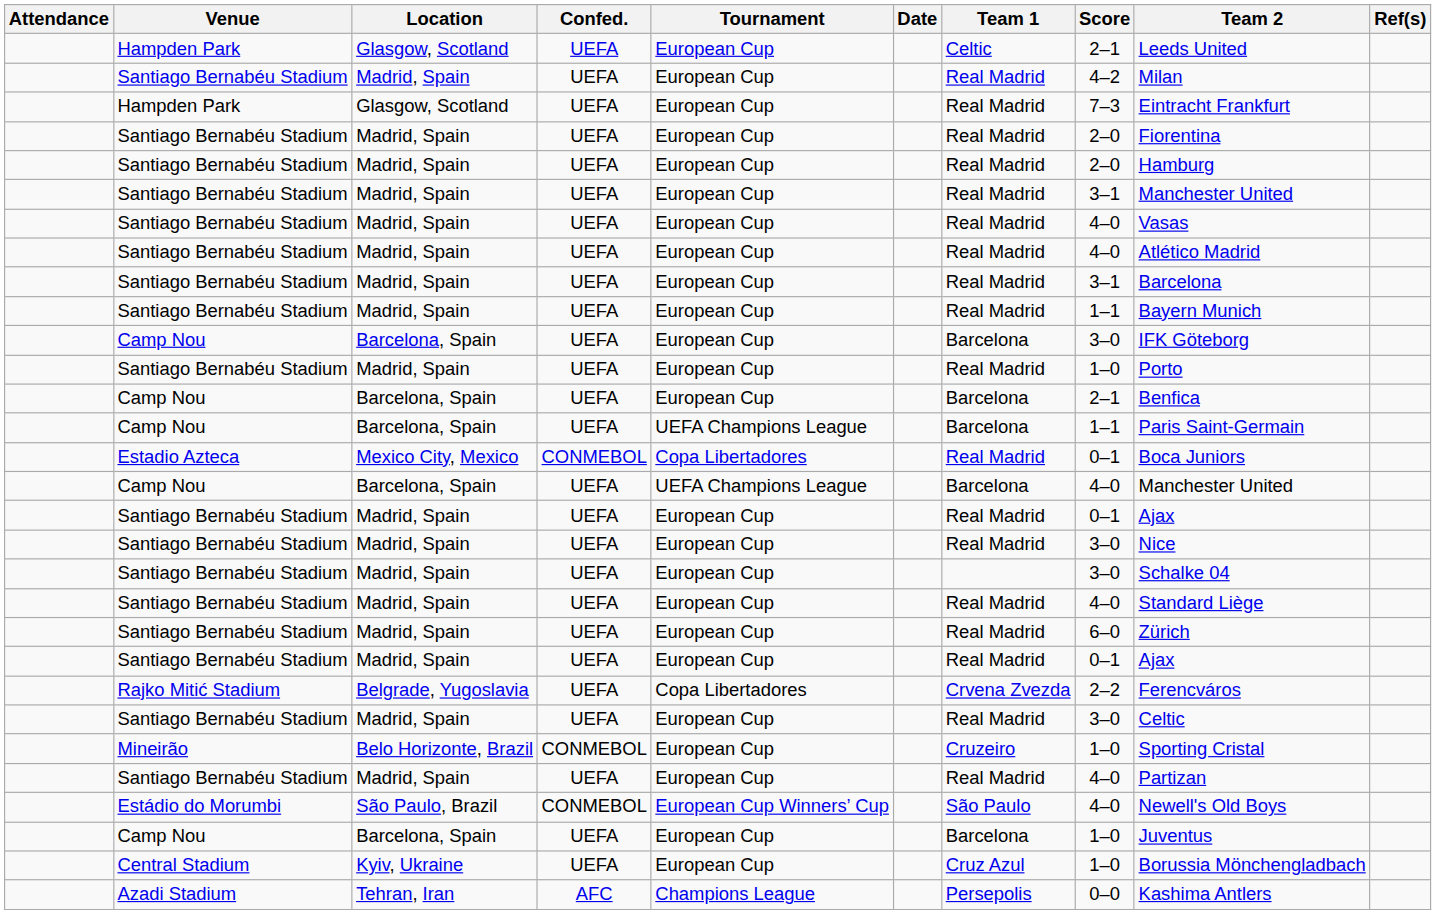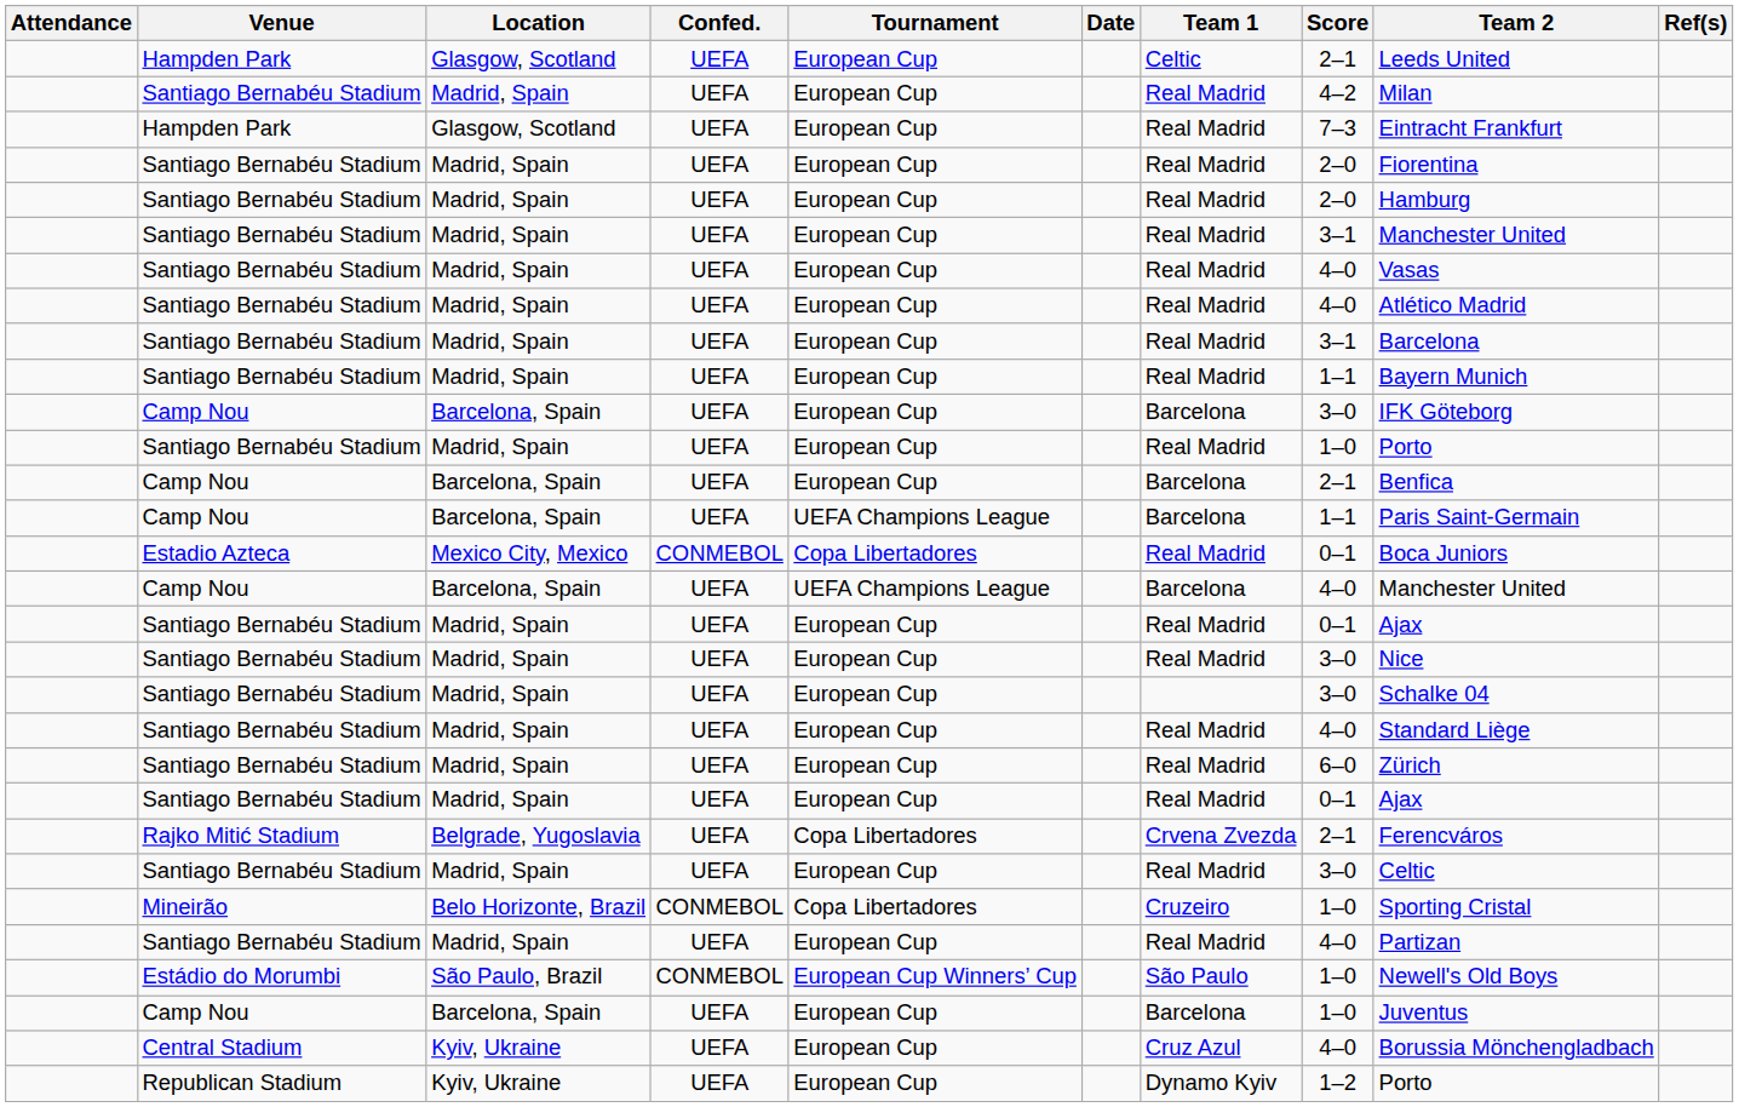 <table class="wikitable sortable">
 <tr>
 <th>Attendance</th>
 <th>Venue</th>
 <th>Location</th>
 <th>Confed.</th>
 <th>Tournament</th>
 <th>Date</th>
 <th>Team 1</th>
 <th>Score</th>
 <th>Team 2</th>
 <th>Ref(s)</th>
 </tr>
 <tr>
 <td align="center"></td>
 <td><a href='#'>Hampden Park</a></td>
 <td><a href='#'>Glasgow</a>, <a href='#'>Scotland</a></td>
 <td align="center"><a href='#'>UEFA</a></td>
 <td><a href='#'>European Cup</a></td>
 <td></td>
 <td> <a href='#'>Celtic</a></td>
 <td align="center">2–1</td>
 <td> <a href='#'>Leeds United</a></td>
 <td></td>
 </tr>
 <tr>
 <td align="center"></td>
 <td><a href='#'>Santiago Bernabéu Stadium</a></td>
 <td><a href='#'>Madrid</a>, <a href='#'>Spain</a></td>
 <td align="center">UEFA</td>
 <td>European Cup</td>
 <td></td>
 <td> <a href='#'>Real Madrid</a></td>
 <td align="center">4–2</td>
 <td> <a href='#'>Milan</a></td>
 <td></td>
 </tr>
 <tr>
 <td align="center"></td>
 <td>Hampden Park</td>
 <td>Glasgow, Scotland</td>
 <td align="center">UEFA</td>
 <td>European Cup</td>
 <td></td>
 <td> Real Madrid</td>
 <td align="center">7–3</td>
 <td> <a href='#'>Eintracht Frankfurt</a></td>
 <td></td>
 </tr>
 <tr>
 <td align="center"></td>
 <td>Santiago Bernabéu Stadium</td>
 <td>Madrid, Spain</td>
 <td align="center">UEFA</td>
 <td>European Cup</td>
 <td></td>
 <td> Real Madrid</td>
 <td align="center">2–0</td>
 <td> <a href='#'>Fiorentina</a></td>
 <td></td>
 </tr>
 <tr>
 <td align="center"></td>
 <td>Santiago Bernabéu Stadium</td>
 <td>Madrid, Spain</td>
 <td align="center">UEFA</td>
 <td>European Cup</td>
 <td></td>
 <td> Real Madrid</td>
 <td align="center">2–0</td>
 <td> <a href='#'>Hamburg</a></td>
 <td></td>
 </tr>
 <tr>
 <td align="center"></td>
 <td>Santiago Bernabéu Stadium</td>
 <td>Madrid, Spain</td>
 <td align="center">UEFA</td>
 <td>European Cup</td>
 <td></td>
 <td> Real Madrid</td>
 <td align="center">3–1</td>
 <td> <a href='#'>Manchester United</a></td>
 <td></td>
 </tr>
 <tr>
 <td align="center"></td>
 <td>Santiago Bernabéu Stadium</td>
 <td>Madrid, Spain</td>
 <td align="center">UEFA</td>
 <td>European Cup</td>
 <td></td>
 <td> Real Madrid</td>
 <td align="center">4–0</td>
 <td> <a href='#'>Vasas</a></td>
 <td></td>
 </tr>
 <tr>
 <td align="center"></td>
 <td>Santiago Bernabéu Stadium</td>
 <td>Madrid, Spain</td>
 <td align="center">UEFA</td>
 <td>European Cup</td>
 <td></td>
 <td> Real Madrid</td>
 <td align="center">4–0</td>
 <td> <a href='#'>Atlético Madrid</a></td>
 <td></td>
 </tr>
 <tr>
 <td align="center"></td>
 <td>Santiago Bernabéu Stadium</td>
 <td>Madrid, Spain</td>
 <td align="center">UEFA</td>
 <td>European Cup</td>
 <td></td>
 <td> Real Madrid</td>
 <td align="center">3–1</td>
 <td> <a href='#'>Barcelona</a></td>
 <td></td>
 </tr>
 <tr>
 <td align="center"></td>
 <td>Santiago Bernabéu Stadium</td>
 <td>Madrid, Spain</td>
 <td align="center">UEFA</td>
 <td>European Cup</td>
 <td></td>
 <td> Real Madrid</td>
 <td align="center">1–1</td>
 <td> <a href='#'>Bayern Munich</a></td>
 <td></td>
 </tr>
 <tr>
 <td align="center"></td>
 <td><a href='#'>Camp Nou</a></td>
 <td><a href='#'>Barcelona</a>, Spain</td>
 <td align="center">UEFA</td>
 <td>European Cup</td>
 <td></td>
 <td> Barcelona</td>
 <td align="center">3–0</td>
 <td> <a href='#'>IFK Göteborg</a></td>
 <td></td>
 </tr>
 <tr>
 <td align="center"></td>
 <td>Santiago Bernabéu Stadium</td>
 <td>Madrid, Spain</td>
 <td align="center">UEFA</td>
 <td>European Cup</td>
 <td></td>
 <td> Real Madrid</td>
 <td align="center">1–0</td>
 <td> <a href='#'>Porto</a></td>
 <td></td>
 </tr>
 <tr>
 <td align="center"></td>
 <td>Camp Nou</td>
 <td>Barcelona, Spain</td>
 <td align="center">UEFA</td>
 <td>European Cup</td>
 <td></td>
 <td> Barcelona</td>
 <td align="center">2–1</td>
 <td> <a href='#'>Benfica</a></td>
 <td></td>
 </tr>
 <tr>
 <td align="center"></td>
 <td>Camp Nou</td>
 <td>Barcelona, Spain</td>
 <td align="center">UEFA</td>
 <td>UEFA Champions League</td>
 <td></td>
 <td> Barcelona</td>
 <td align="center">1–1</td>
 <td> <a href='#'>Paris Saint-Germain</a></td>
 <td></td>
 </tr>
 <tr>
 <td align="center"></td>
 <td><a href='#'>Estadio Azteca</a></td>
 <td><a href='#'>Mexico City</a>, <a href='#'>Mexico</a></td>
 <td align="center"><a href='#'>CONMEBOL</a></td>
 <td><a href='#'>Copa Libertadores</a></td>
 <td></td>
 <td> <a href='#'>Real Madrid</a></td>
 <td align="center">0–1</td>
 <td> <a href='#'>Boca Juniors</a></td>
 <td></td>
 </tr>
 <tr>
 <td align="center"></td>
 <td>Camp Nou</td>
 <td>Barcelona, Spain</td>
 <td align="center">UEFA</td>
 <td>UEFA Champions League</td>
 <td></td>
 <td> Barcelona</td>
 <td align="center">4–0</td>
 <td> Manchester United</td>
 <td></td>
 </tr>
 <tr>
 <td align="center"></td>
 <td>Santiago Bernabéu Stadium</td>
 <td>Madrid, Spain</td>
 <td align="center">UEFA</td>
 <td>European Cup</td>
 <td></td>
 <td> Real Madrid</td>
 <td align="center">0–1</td>
 <td> <a href='#'>Ajax</a></td>
 <td></td>
 </tr>
 <tr>
 <td align="center"></td>
 <td>Santiago Bernabéu Stadium</td>
 <td>Madrid, Spain</td>
 <td align="center">UEFA</td>
 <td>European Cup</td>
 <td></td>
 <td> Real Madrid</td>
 <td align="center">3–0</td>
 <td> <a href='#'>Nice</a></td>
 <td></td>
 </tr>
 <tr>
 <td align="center"></td>
 <td>Santiago Bernabéu Stadium</td>
 <td>Madrid, Spain</td>
 <td align="center">UEFA</td>
 <td>European Cup</td>
 <td></td>
 <td></td>
 <td align="center">3–0</td>
 <td> <a href='#'>Schalke 04</a></td>
 <td></td>
 </tr>
 <tr>
 <td align="center"></td>
 <td>Santiago Bernabéu Stadium</td>
 <td>Madrid, Spain</td>
 <td align="center">UEFA</td>
 <td>European Cup</td>
 <td></td>
 <td> Real Madrid</td>
 <td align="center">4–0</td>
 <td> <a href='#'>Standard Liège</a></td>
 <td></td>
 </tr>
 <tr>
 <td align="center"></td>
 <td>Santiago Bernabéu Stadium</td>
 <td>Madrid, Spain</td>
 <td align="center">UEFA</td>
 <td>European Cup</td>
 <td></td>
 <td> Real Madrid</td>
 <td align="center">6–0</td>
 <td> <a href='#'>Zürich</a></td>
 <td></td>
 </tr>
 <tr>
 <td align="center"></td>
 <td>Santiago Bernabéu Stadium</td>
 <td>Madrid, Spain</td>
 <td align="center">UEFA</td>
 <td>European Cup</td>
 <td></td>
 <td> Real Madrid</td>
 <td align="center">0–1</td>
 <td> <a href='#'>Ajax</a></td>
 <td></td>
 </tr>
 <tr>
 <td align="center"></td>
 <td><a href='#'>Rajko Mitić Stadium</a></td>
 <td><a href='#'>Belgrade</a>, <a href='#'>Yugoslavia</a></td>
 <td align="center">UEFA</td>
 <td>Copa Libertadores</td>
 <td></td>
 <td> <a href='#'>Crvena Zvezda</a></td>
-<td align="center">2–2</td>
+<td align="center">2–1</td>
 <td> <a href='#'>Ferencváros</a></td>
 <td></td>
 </tr>
 <tr>
 <td align="center"></td>
 <td>Santiago Bernabéu Stadium</td>
 <td>Madrid, Spain</td>
 <td align="center">UEFA</td>
 <td>European Cup</td>
 <td></td>
 <td> Real Madrid</td>
 <td align="center">3–0</td>
 <td> <a href='#'>Celtic</a></td>
 <td></td>
 </tr>
 <tr>
 <td align="center"></td>
 <td><a href='#'>Mineirão</a></td>
 <td><a href='#'>Belo Horizonte</a>, <a href='#'>Brazil</a></td>
 <td align="center">CONMEBOL</td>
-<td>European Cup</td>
+<td>Copa Libertadores</td>
 <td></td>
 <td> <a href='#'>Cruzeiro</a></td>
 <td align="center">1–0</td>
 <td> <a href='#'>Sporting Cristal</a></td>
 <td></td>
 </tr>
 <tr>
 <td align="center"></td>
 <td>Santiago Bernabéu Stadium</td>
 <td>Madrid, Spain</td>
 <td align="center">UEFA</td>
 <td>European Cup</td>
 <td></td>
 <td> Real Madrid</td>
 <td align="center">4–0</td>
 <td> <a href='#'>Partizan</a></td>
 <td></td>
 </tr>
 <tr>
 <td align="center"></td>
 <td><a href='#'>Estádio do Morumbi</a></td>
 <td><a href='#'>São Paulo</a>, Brazil</td>
 <td align="center">CONMEBOL</td>
 <td><a href='#'>European Cup Winners’ Cup</a></td>
 <td></td>
 <td> <a href='#'>São Paulo</a></td>
-<td align="center">4–0</td>
+<td align="center">1–0</td>
 <td> <a href='#'>Newell's Old Boys</a></td>
 <td></td>
 </tr>
 <tr>
 <td align="center"></td>
 <td>Camp Nou</td>
 <td>Barcelona, Spain</td>
 <td align="center">UEFA</td>
 <td>European Cup</td>
 <td></td>
 <td> Barcelona</td>
 <td align="center">1–0</td>
 <td> <a href='#'>Juventus</a></td>
 <td></td>
 </tr>
 <tr>
 <td align="center"></td>
 <td><a href='#'>Central Stadium</a></td>
 <td><a href='#'>Kyiv</a>, <a href='#'>Ukraine</a></td>
 <td align="center">UEFA</td>
 <td>European Cup</td>
 <td></td>
 <td> <a href='#'>Cruz Azul</a></td>
-<td align="center">1–0</td>
+<td align="center">4–0</td>
 <td> <a href='#'>Borussia Mönchengladbach</a></td>
 <td></td>
 </tr>
 <tr>
 <td align="center"></td>
-<td><a href='#'>Azadi Stadium</a></td>
-<td><a href='#'>Tehran</a>, <a href='#'>Iran</a></td>
-<td align="center"><a href='#'>AFC</a></td>
-<td><a href='#'>Champions League</a></td>
+<td>Republican Stadium</td>
+<td>Kyiv, Ukraine</td>
+<td align="center">UEFA</td>
+<td>European Cup</td>
 <td></td>
-<td> <a href='#'>Persepolis</a></td>
-<td align="center">0–0</td>
-<td> <a href='#'>Kashima Antlers</a></td>
+<td> Dynamo Kyiv</td>
+<td align="center">1–2</td>
+<td> Porto</td>
 <td></td>
 </tr>
 <tr>
 </tr>
 </table>
